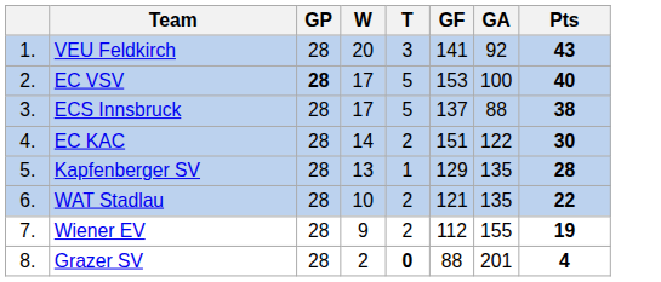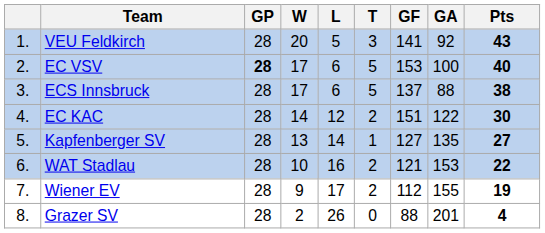 <table class="wikitable">
 <tr>
 <th width="30"></th>
 <th width="200">Team</th>
 <th width="30">GP</th>
 <th width="30">W</th>
+<th width="30">L</th>
 <th width="30">T</th>
 <th width="30">GF</th>
 <th width="30">GA</th>
 <th width="70">Pts</th>
 </tr>
 <tr bgcolor="#BCD2EE" align="center">
 <td>1.</td>
 <td align="left"><a href='#'>VEU Feldkirch</a></td>
 <td>28</td>
 <td>20</td>
+<td>5</td>
 <td>3</td>
 <td>141</td>
 <td>92</td>
 <td><strong>43</strong></td>
 </tr>
 <tr bgcolor="#BCD2EE" align="center">
 <td>2.</td>
 <td align="left"><a href='#'>EC VSV</a></td>
 <td><strong>28</strong></td>
 <td>17</td>
+<td>6</td>
 <td>5</td>
 <td>153</td>
 <td>100</td>
 <td><strong>40</strong></td>
 </tr>
 <tr bgcolor="#BCD2EE" align="center">
 <td>3.</td>
 <td align="left"><a href='#'>ECS Innsbruck</a></td>
 <td>28</td>
 <td>17</td>
+<td>6</td>
 <td>5</td>
 <td>137</td>
 <td>88</td>
 <td><strong>38</strong></td>
 </tr>
 <tr bgcolor="#BCD2EE" align="center">
 <td>4.</td>
 <td align="left"><a href='#'>EC KAC</a></td>
 <td>28</td>
 <td>14</td>
+<td>12</td>
 <td>2</td>
 <td>151</td>
 <td>122</td>
 <td><strong>30</strong></td>
 </tr>
 <tr bgcolor="#BCD2EE" align="center">
 <td>5.</td>
 <td align="left"><a href='#'>Kapfenberger SV</a></td>
 <td>28</td>
 <td>13</td>
+<td>14</td>
 <td>1</td>
-<td>129</td>
+<td>127</td>
 <td>135</td>
-<td><strong>28</strong></td>
+<td><strong>27</strong></td>
 </tr>
 <tr bgcolor="#BCD2EE" align="center">
 <td>6.</td>
 <td align="left"><a href='#'>WAT Stadlau</a></td>
 <td>28</td>
 <td>10</td>
+<td>16</td>
 <td>2</td>
 <td>121</td>
-<td>135</td>
+<td>153</td>
 <td><strong>22</strong></td>
 </tr>
 <tr bgcolor="#FFFFFF" align="center">
 <td>7.</td>
 <td align="left"><a href='#'>Wiener EV</a></td>
 <td>28</td>
 <td>9</td>
+<td>17</td>
 <td>2</td>
 <td>112</td>
 <td>155</td>
 <td><strong>19</strong></td>
 </tr>
 <tr bgcolor="#FFFFFF" align="center">
 <td>8.</td>
 <td align="left"><a href='#'>Grazer SV</a></td>
 <td>28</td>
 <td>2</td>
-<td><strong>0</strong></td>
+<td>26</td>
+<td>0</td>
 <td>88</td>
 <td>201</td>
 <td><strong>4</strong></td>
 </tr>
 </table>
